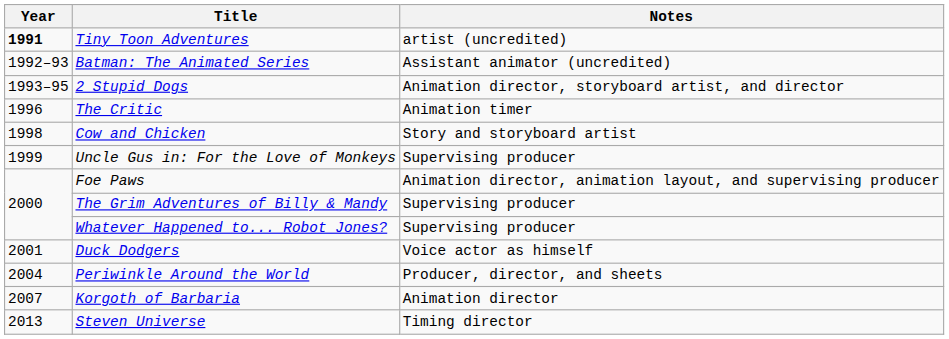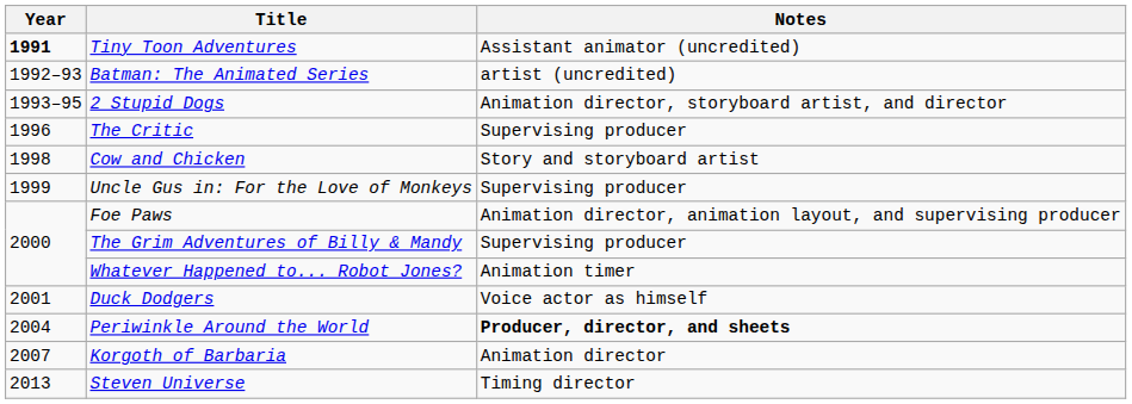 <table class="wikitable sortable">
 <tr>
 <th>Year</th>
 <th>Title</th>
 <th>Notes</th>
 </tr>
 <tr>
 <td><strong>1991</strong></td>
 <td><em><a href='#'>Tiny Toon Adventures</a></em><br></td>
-<td> artist (uncredited)</td>
+<td>Assistant animator (uncredited)</td>
 </tr>
 <tr>
 <td>1992–93</td>
 <td><em><a href='#'>Batman: The Animated Series</a></em></td>
-<td>Assistant animator (uncredited)</td>
+<td> artist (uncredited)</td>
 </tr>
 <tr>
 <td>1993–95</td>
 <td><em><a href='#'>2 Stupid Dogs</a></em></td>
 <td>Animation director, storyboard artist, and director</td>
 </tr>
 <tr>
 <td>1996</td>
 <td><em><a href='#'>The Critic</a></em></td>
-<td>Animation timer</td>
+<td>Supervising producer</td>
 </tr>
 <tr>
 <td>1998</td>
 <td><em><a href='#'>Cow and Chicken</a></em><br></td>
 <td>Story and storyboard artist</td>
 </tr>
 <tr>
 <td>1999</td>
 <td><em>Uncle Gus in: For the Love of Monkeys</em></td>
 <td>Supervising producer</td>
 </tr>
 <tr>
 <td rowspan="3">2000</td>
 <td><em>Foe Paws</em></td>
 <td>Animation director, animation layout, and supervising producer</td>
 </tr>
 <tr>
 <td><em><a href='#'>The Grim Adventures of Billy & Mandy</a></em><br></td>
 <td>Supervising producer</td>
 </tr>
 <tr>
 <td><em><a href='#'>Whatever Happened to... Robot Jones?</a></em><br></td>
-<td>Supervising producer</td>
+<td>Animation timer</td>
 </tr>
 <tr>
 <td>2001</td>
 <td><em><a href='#'>Duck Dodgers</a></em><br></td>
 <td>Voice actor as himself</td>
 </tr>
 <tr>
 <td>2004</td>
 <td><em><a href='#'>Periwinkle Around the World</a></em><br></td>
-<td>Producer, director, and sheets</td>
+<td><strong>Producer, director, and sheets</strong></td>
 </tr>
 <tr>
 <td>2007</td>
 <td><em><a href='#'>Korgoth of Barbaria</a></em><br></td>
 <td>Animation director</td>
 </tr>
 <tr>
 <td>2013</td>
 <td><em><a href='#'>Steven Universe</a></em><br></td>
 <td>Timing director</td>
 </tr>
 </table>
